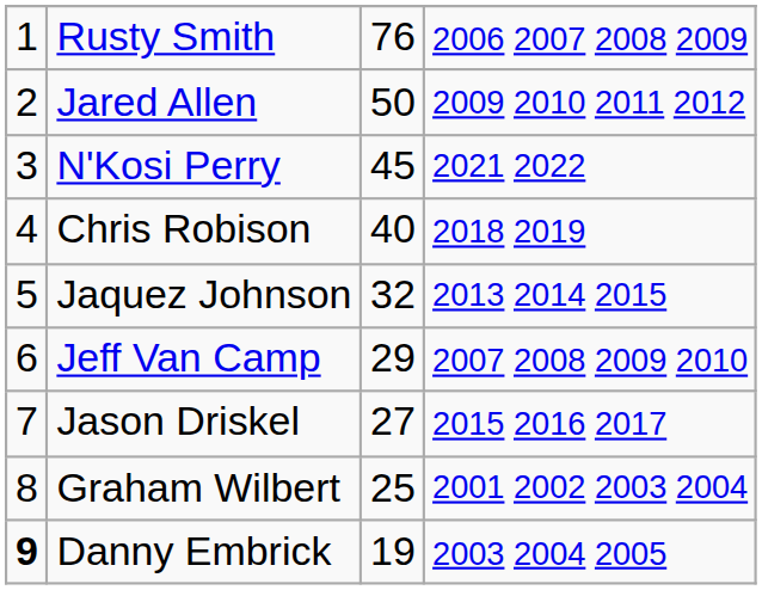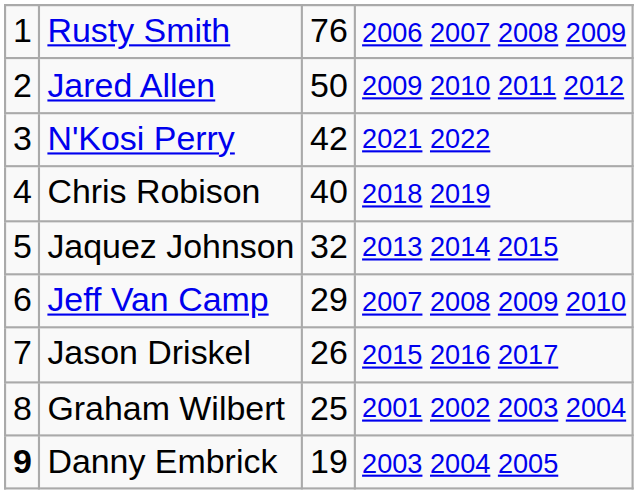 <table class="wikitable">
 <tr>
 </tr>
 <tr>
 <td>1</td>
 <td><a href='#'>Rusty Smith</a></td>
 <td>76</td>
 <td style="font-size:80%;"><a href='#'>2006</a> <a href='#'>2007</a> <a href='#'>2008</a> <a href='#'>2009</a></td>
 </tr>
 <tr>
 <td>2</td>
 <td><a href='#'>Jared Allen</a></td>
 <td>50</td>
 <td style="font-size:80%;"><a href='#'>2009</a> <a href='#'>2010</a> <a href='#'>2011</a> <a href='#'>2012</a></td>
 </tr>
 <tr>
 <td>3</td>
 <td><a href='#'>N'Kosi Perry</a></td>
-<td>45</td>
+<td>42</td>
 <td style="font-size:80%;"><a href='#'>2021</a> <a href='#'>2022</a></td>
 </tr>
 <tr>
 <td>4</td>
 <td>Chris Robison</td>
 <td>40</td>
 <td style="font-size:80%;"><a href='#'>2018</a> <a href='#'>2019</a></td>
 </tr>
 <tr>
 <td>5</td>
 <td>Jaquez Johnson</td>
 <td>32</td>
 <td style="font-size:80%;"><a href='#'>2013</a> <a href='#'>2014</a> <a href='#'>2015</a></td>
 </tr>
 <tr>
 <td>6</td>
 <td><a href='#'>Jeff Van Camp</a></td>
 <td>29</td>
 <td style="font-size:80%;"><a href='#'>2007</a> <a href='#'>2008</a> <a href='#'>2009</a> <a href='#'>2010</a></td>
 </tr>
 <tr>
 <td>7</td>
 <td>Jason Driskel</td>
-<td>27</td>
+<td>26</td>
 <td style="font-size:80%;"><a href='#'>2015</a> <a href='#'>2016</a> <a href='#'>2017</a></td>
 </tr>
 <tr>
 <td>8</td>
 <td>Graham Wilbert</td>
 <td>25</td>
 <td style="font-size:80%;"><a href='#'>2001</a> <a href='#'>2002</a> <a href='#'>2003</a> <a href='#'>2004</a></td>
 </tr>
 <tr>
 <td><strong>9</strong></td>
 <td>Danny Embrick</td>
 <td>19</td>
 <td style="font-size:80%;"><a href='#'>2003</a> <a href='#'>2004</a> <a href='#'>2005</a></td>
 </tr>
 </table>
